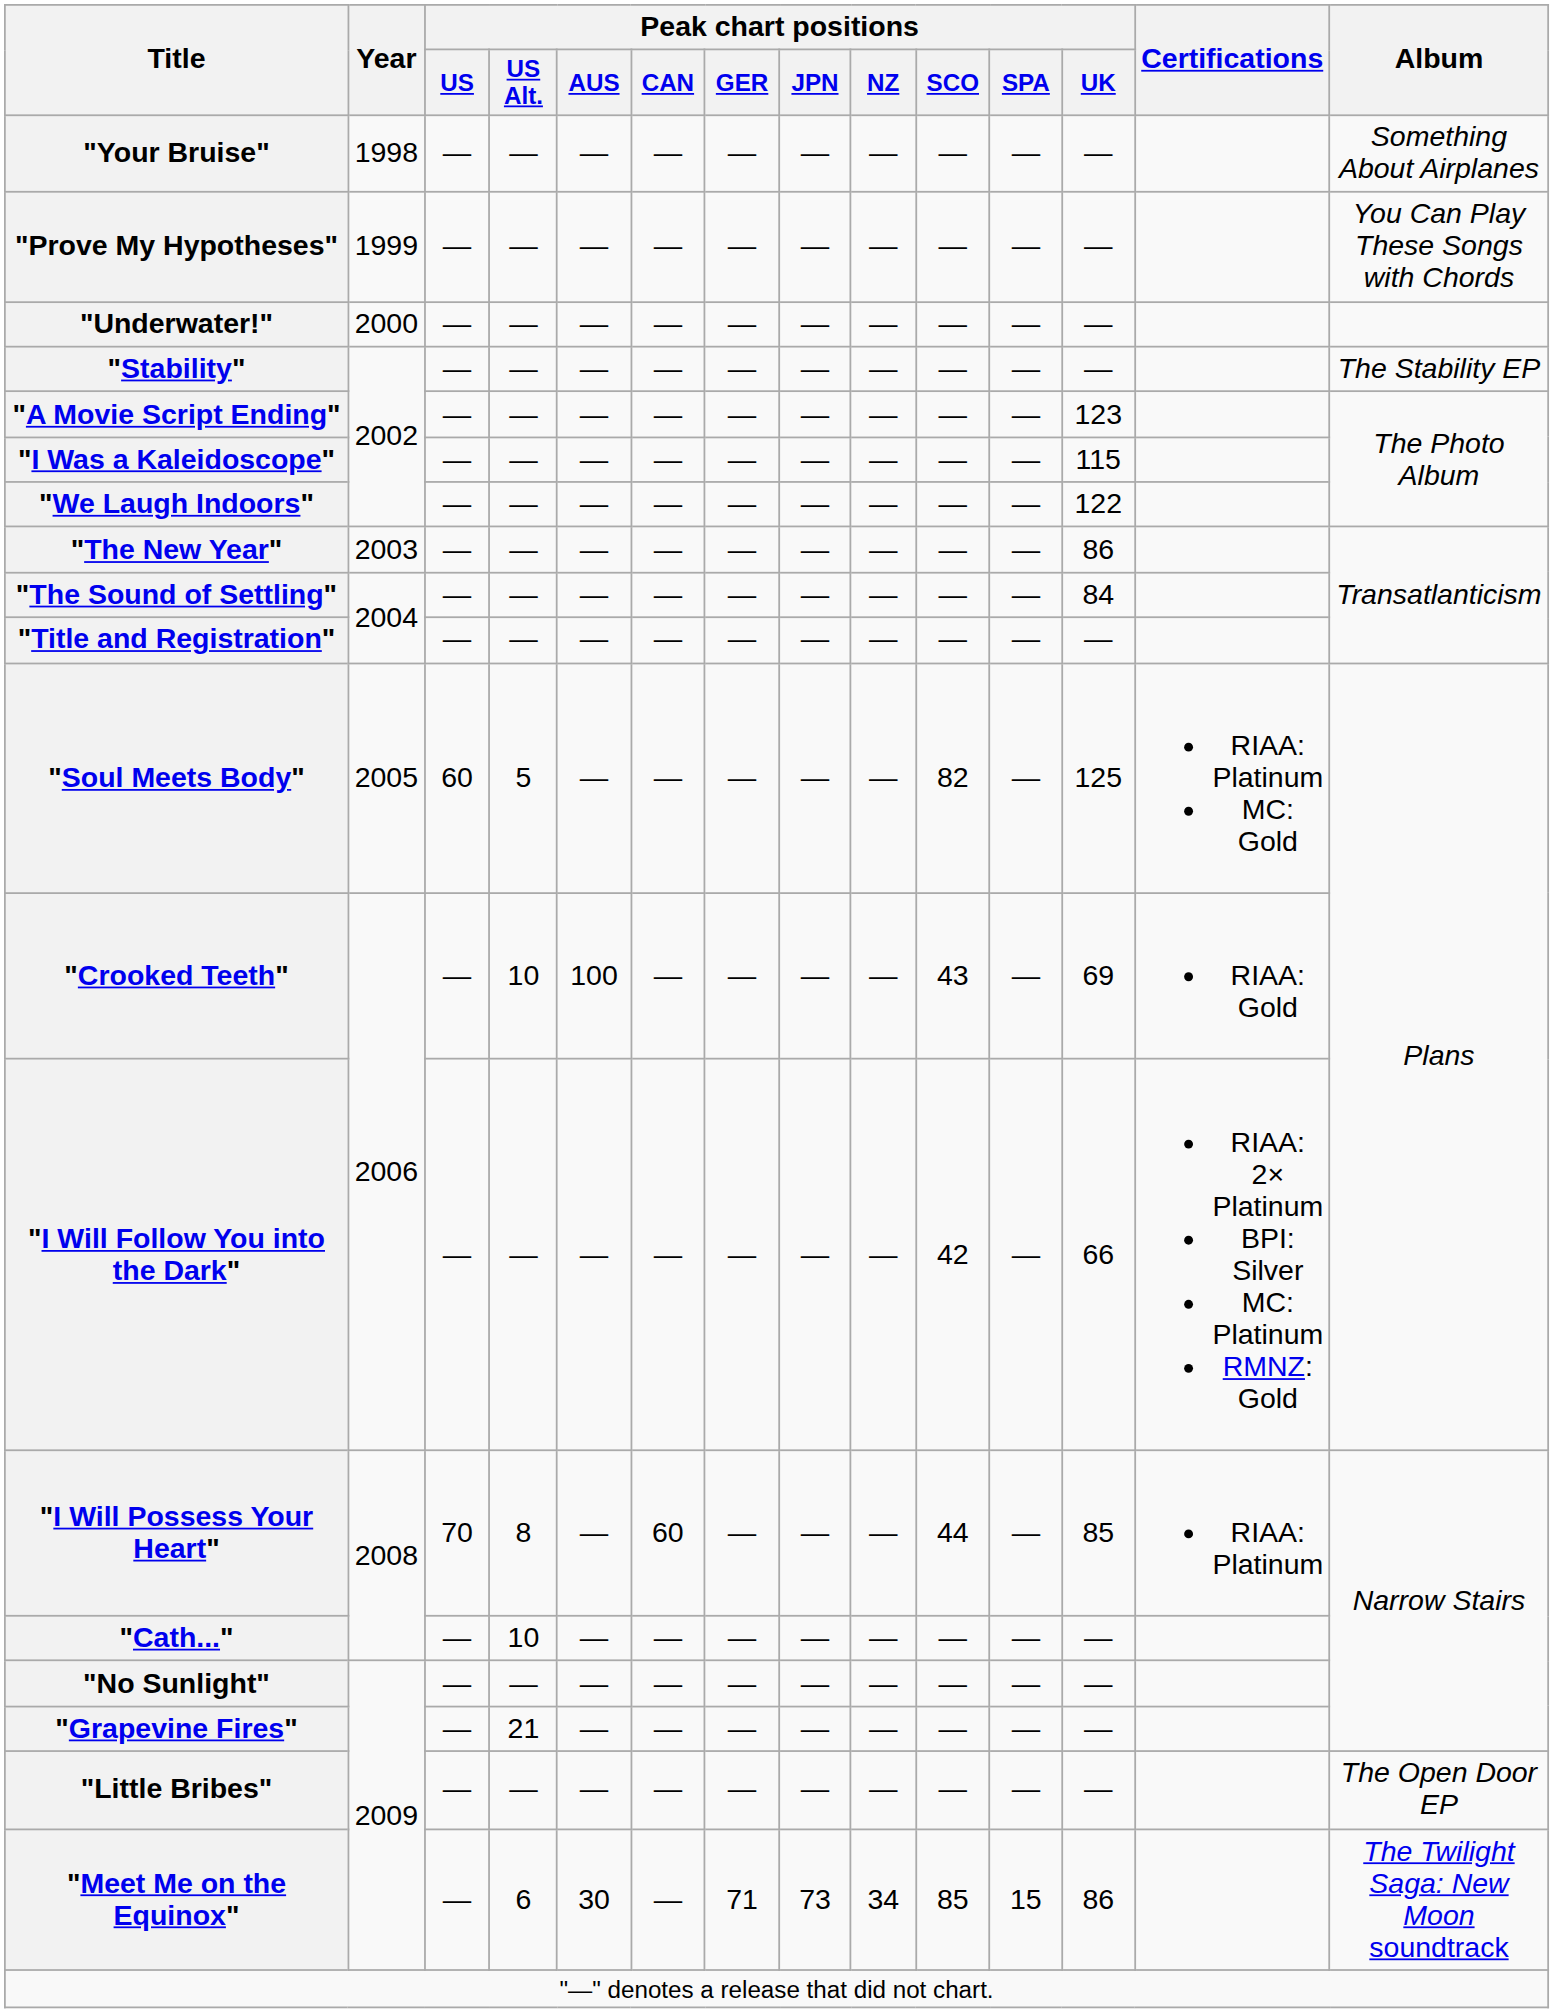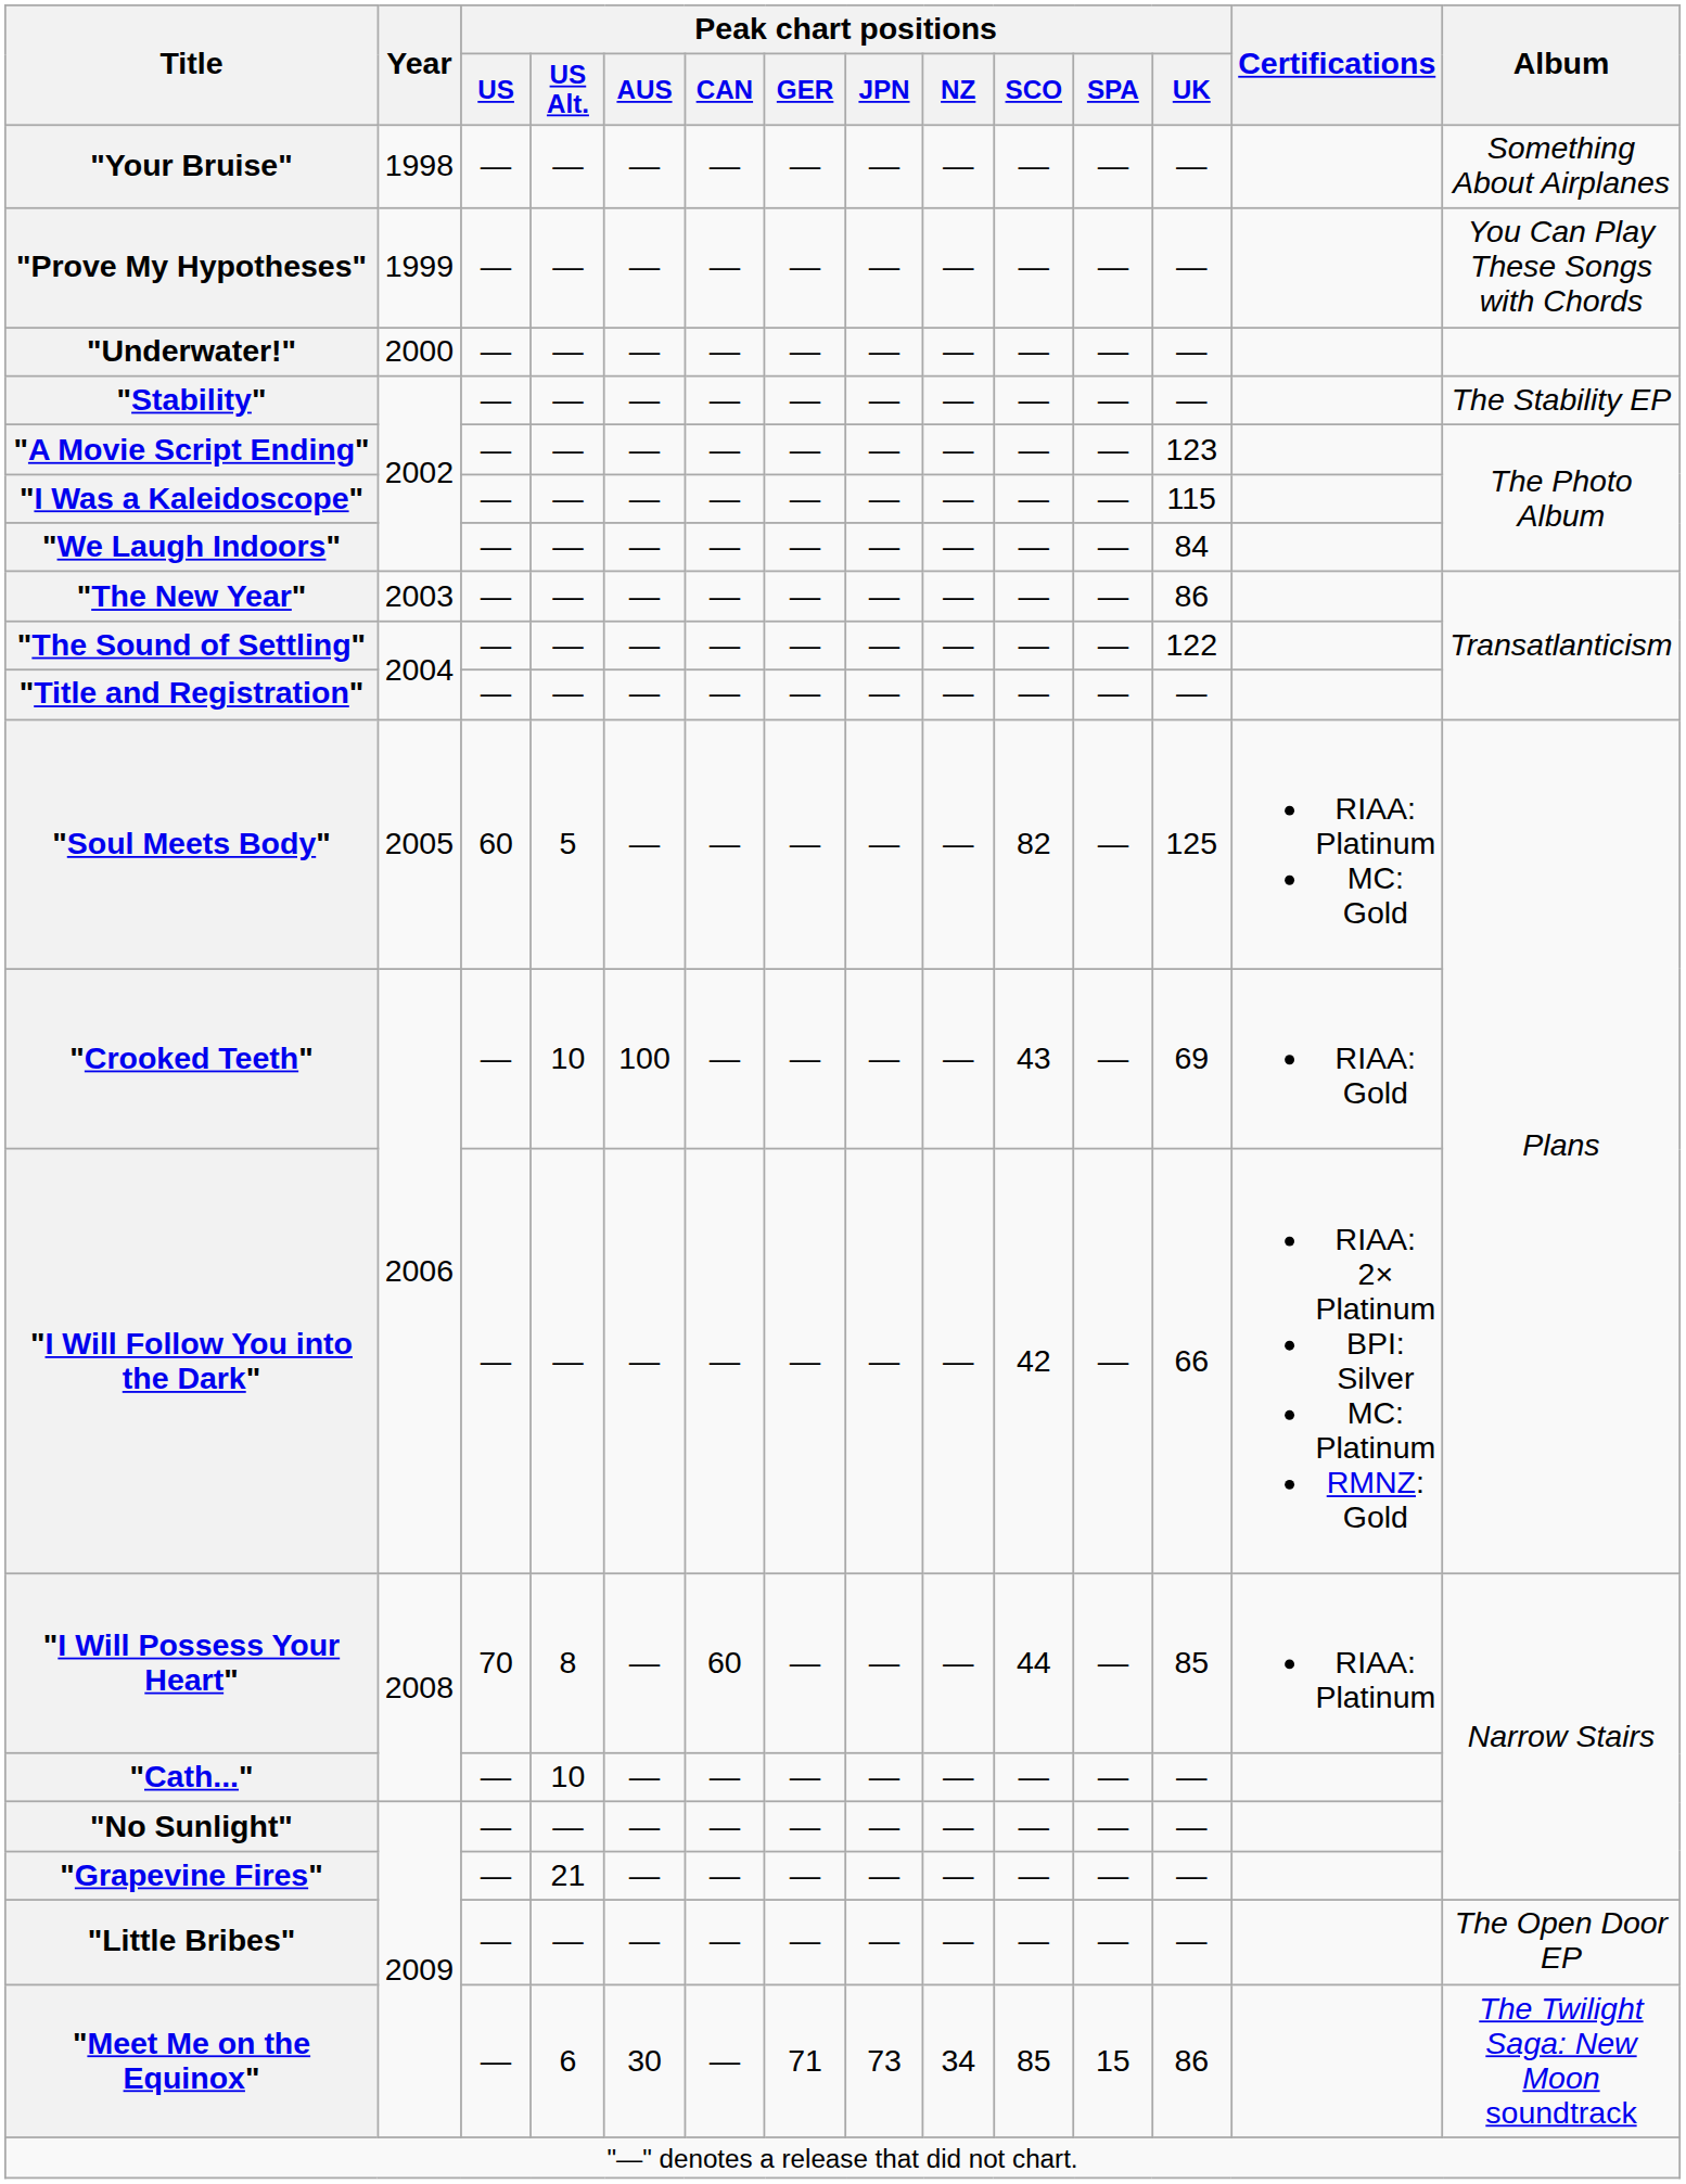 <table class="wikitable plainrowheaders" style="text-align:center;">
 <tr>
 <th scope="col" rowspan="2" style="width:16em;">Title</th>
 <th scope="col" rowspan="2" style="width:1em;">Year</th>
 <th scope="col" colspan="10">Peak chart positions</th>
 <th scope="col" rowspan="2"><a href='#'>Certifications</a></th>
 <th scope="col" rowspan="2">Album</th>
 </tr>
 <tr>
 <th scope="col" style="width:3em;font-size:85%;"><a href='#'>US</a><br></th>
 <th scope="col" style="width:3em;font-size:85%;"><a href='#'>US<br>Alt.</a><br></th>
 <th scope="col" style="width:3em;font-size:85%;"><a href='#'>AUS</a><br></th>
 <th scope="col" style="width:3em;font-size:85%;"><a href='#'>CAN</a><br></th>
 <th scope="col" style="width:3em;font-size:85%;"><a href='#'>GER</a><br></th>
 <th scope="col" style="width:3em;font-size:85%;"><a href='#'>JPN</a><br></th>
 <th scope="col" style="width:3em;font-size:85%;"><a href='#'>NZ</a><br></th>
 <th scope="col" style="width:3em;font-size:85%;"><a href='#'>SCO</a><br></th>
 <th scope="col" style="width:3em;font-size:85%;"><a href='#'>SPA</a><br></th>
 <th scope="col" style="width:3em;font-size:85%;"><a href='#'>UK</a><br></th>
 </tr>
 <tr>
 <th scope="row">"Your Bruise"</th>
 <td>1998</td>
 <td>—</td>
 <td>—</td>
 <td>—</td>
 <td>—</td>
 <td>—</td>
 <td>—</td>
 <td>—</td>
 <td>—</td>
 <td>—</td>
 <td>—</td>
 <td></td>
 <td><em>Something About Airplanes</em></td>
 </tr>
 <tr>
 <th scope="row">"Prove My Hypotheses"</th>
 <td>1999</td>
 <td>—</td>
 <td>—</td>
 <td>—</td>
 <td>—</td>
 <td>—</td>
 <td>—</td>
 <td>—</td>
 <td>—</td>
 <td>—</td>
 <td>—</td>
 <td></td>
 <td><em>You Can Play These Songs with Chords</em></td>
 </tr>
 <tr>
 <th scope="row">"Underwater!"</th>
 <td>2000</td>
 <td>—</td>
 <td>—</td>
 <td>—</td>
 <td>—</td>
 <td>—</td>
 <td>—</td>
 <td>—</td>
 <td>—</td>
 <td>—</td>
 <td>—</td>
 <td></td>
 <td></td>
 </tr>
 <tr>
 <th scope="row">"<a href='#'>Stability</a>"</th>
 <td rowspan="4">2002</td>
 <td>—</td>
 <td>—</td>
 <td>—</td>
 <td>—</td>
 <td>—</td>
 <td>—</td>
 <td>—</td>
 <td>—</td>
 <td>—</td>
 <td>—</td>
 <td></td>
 <td><em>The Stability EP</em></td>
 </tr>
 <tr>
 <th scope="row">"<a href='#'>A Movie Script Ending</a>"</th>
 <td>—</td>
 <td>—</td>
 <td>—</td>
 <td>—</td>
 <td>—</td>
 <td>—</td>
 <td>—</td>
 <td>—</td>
 <td>—</td>
 <td>123</td>
 <td></td>
 <td rowspan="3"><em>The Photo Album</em></td>
 </tr>
 <tr>
 <th scope="row">"<a href='#'>I Was a Kaleidoscope</a>"</th>
 <td>—</td>
 <td>—</td>
 <td>—</td>
 <td>—</td>
 <td>—</td>
 <td>—</td>
 <td>—</td>
 <td>—</td>
 <td>—</td>
 <td>115</td>
 <td></td>
 </tr>
 <tr>
 <th scope="row">"<a href='#'>We Laugh Indoors</a>"</th>
 <td>—</td>
 <td>—</td>
 <td>—</td>
 <td>—</td>
 <td>—</td>
 <td>—</td>
 <td>—</td>
 <td>—</td>
 <td>—</td>
-<td>122</td>
+<td>84</td>
 <td></td>
 </tr>
 <tr>
 <th scope="row">"<a href='#'>The New Year</a>"</th>
 <td>2003</td>
 <td>—</td>
 <td>—</td>
 <td>—</td>
 <td>—</td>
 <td>—</td>
 <td>—</td>
 <td>—</td>
 <td>—</td>
 <td>—</td>
 <td>86</td>
 <td></td>
 <td rowspan="3"><em>Transatlanticism</em></td>
 </tr>
 <tr>
 <th scope="row">"<a href='#'>The Sound of Settling</a>"</th>
 <td rowspan="2">2004</td>
 <td>—</td>
 <td>—</td>
 <td>—</td>
 <td>—</td>
 <td>—</td>
 <td>—</td>
 <td>—</td>
 <td>—</td>
 <td>—</td>
-<td>84</td>
+<td>122</td>
 <td></td>
 </tr>
 <tr>
 <th scope="row">"<a href='#'>Title and Registration</a>"</th>
 <td>—</td>
 <td>—</td>
 <td>—</td>
 <td>—</td>
 <td>—</td>
 <td>—</td>
 <td>—</td>
 <td>—</td>
 <td>—</td>
 <td>—</td>
 <td></td>
 </tr>
 <tr>
 <th scope="row">"<a href='#'>Soul Meets Body</a>"</th>
 <td>2005</td>
 <td>60</td>
 <td>5</td>
 <td>—</td>
 <td>—</td>
 <td>—</td>
 <td>—</td>
 <td>—</td>
 <td>82</td>
 <td>—</td>
 <td>125</td>
 <td><br><ul><li>RIAA: Platinum</li><li>MC: Gold</li></ul></td>
 <td rowspan="3"><em>Plans</em></td>
 </tr>
 <tr>
 <th scope="row">"<a href='#'>Crooked Teeth</a>"</th>
 <td rowspan="2">2006</td>
 <td>—</td>
 <td>10</td>
 <td>100</td>
 <td>—</td>
 <td>—</td>
 <td>—</td>
 <td>—</td>
 <td>43</td>
 <td>—</td>
 <td>69</td>
 <td><br><ul><li>RIAA: Gold</li></ul></td>
 </tr>
 <tr>
 <th scope="row">"<a href='#'>I Will Follow You into the Dark</a>"</th>
 <td>—</td>
 <td>—</td>
 <td>—</td>
 <td>—</td>
 <td>—</td>
 <td>—</td>
 <td>—</td>
 <td>42</td>
 <td>—</td>
 <td>66</td>
 <td><br><ul><li>RIAA: 2× Platinum</li><li>BPI: Silver</li><li>MC: Platinum</li><li><a href='#'>RMNZ</a>: Gold</li></ul></td>
 </tr>
 <tr>
 <th scope="row">"<a href='#'>I Will Possess Your Heart</a>"</th>
 <td rowspan="2">2008</td>
 <td>70</td>
 <td>8</td>
 <td>—</td>
 <td>60</td>
 <td>—</td>
 <td>—</td>
 <td>—</td>
 <td>44</td>
 <td>—</td>
 <td>85</td>
 <td><br><ul><li>RIAA: Platinum</li></ul></td>
 <td rowspan="4"><em>Narrow Stairs</em></td>
 </tr>
 <tr>
 <th scope="row">"<a href='#'>Cath...</a>"</th>
 <td>—</td>
 <td>10</td>
 <td>—</td>
 <td>—</td>
 <td>—</td>
 <td>—</td>
 <td>—</td>
 <td>—</td>
 <td>—</td>
 <td>—</td>
 <td></td>
 </tr>
 <tr>
 <th scope="row">"No Sunlight"</th>
 <td rowspan="4">2009</td>
 <td>—</td>
 <td>—</td>
 <td>—</td>
 <td>—</td>
 <td>—</td>
 <td>—</td>
 <td>—</td>
 <td>—</td>
 <td>—</td>
 <td>—</td>
 <td></td>
 </tr>
 <tr>
 <th scope="row">"<a href='#'>Grapevine Fires</a>"</th>
 <td>—</td>
 <td>21</td>
 <td>—</td>
 <td>—</td>
 <td>—</td>
 <td>—</td>
 <td>—</td>
 <td>—</td>
 <td>—</td>
 <td>—</td>
 <td></td>
 </tr>
 <tr>
 <th scope="row">"Little Bribes"</th>
 <td>—</td>
 <td>—</td>
 <td>—</td>
 <td>—</td>
 <td>—</td>
 <td>—</td>
 <td>—</td>
 <td>—</td>
 <td>—</td>
 <td>—</td>
 <td></td>
 <td><em>The Open Door EP</em></td>
 </tr>
 <tr>
 <th scope="row">"<a href='#'>Meet Me on the Equinox</a>"</th>
 <td>—</td>
 <td>6</td>
 <td>30</td>
 <td>—</td>
 <td>71</td>
 <td>73</td>
 <td>34</td>
 <td>85</td>
 <td>15</td>
 <td>86</td>
 <td></td>
 <td><a href='#'><em>The Twilight Saga: New Moon</em> soundtrack</a></td>
 </tr>
 <tr>
 <td colspan="20" style="font-size:85%;">"—" denotes a release that did not chart.</td>
 </tr>
 </table>
